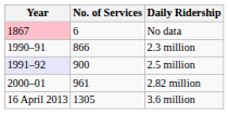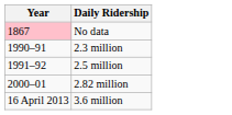 <table class="wikitable">
 <tr>
 <th>Year</th>
-<th>No. of Services</th>
 <th>Daily Ridership</th>
 </tr>
 <tr>
 <td style="background: pink;">1867</td>
-<td>6</td>
 <td>No data</td>
 </tr>
 <tr>
 <td>1990–91</td>
-<td>866</td>
 <td>2.3 million</td>
 </tr>
 <tr>
-<td style="background: lavender;">1991–92</td>
-<td>900</td>
+<td>1991–92</td>
 <td>2.5 million</td>
 </tr>
 <tr>
 <td>2000–01</td>
-<td>961</td>
 <td>2.82 million</td>
 </tr>
 <tr>
 <td>16 April 2013</td>
-<td>1305</td>
 <td>3.6 million</td>
 </tr>
 </table>
